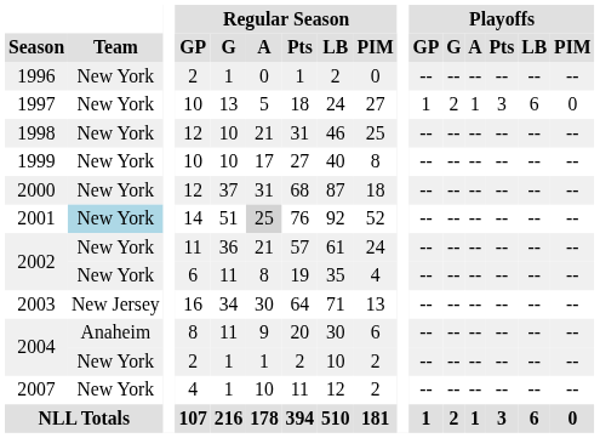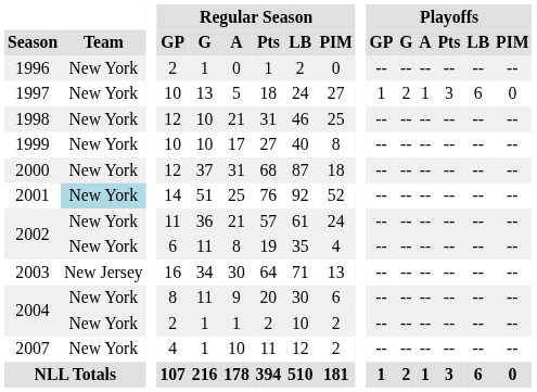 <table BORDER="0" CELLPADDING="3" CELLSPACING="0">
 <tr ALIGN="center" bgcolor="#e0e0e0">
 <th ALIGN="center" colspan="2" bgcolor="#ffffff"> </th>
 <th ALIGN="center" rowspan="99" bgcolor="#ffffff"> </th>
 <th ALIGN="center" colspan="6">Regular Season</th>
 <th ALIGN="center" rowspan="99" bgcolor="#ffffff"> </th>
 <th ALIGN="center" colspan="6">Playoffs</th>
 </tr>
 <tr ALIGN="center" bgcolor="#e0e0e0">
 <th ALIGN="center">Season</th>
 <th ALIGN="center">Team</th>
 <th ALIGN="center">GP</th>
 <th ALIGN="center">G</th>
 <th ALIGN="center">A</th>
 <th ALIGN="center">Pts</th>
 <th ALIGN="center">LB</th>
 <th ALIGN="center">PIM</th>
 <th ALIGN="center">GP</th>
 <th ALIGN="center">G</th>
 <th ALIGN="center">A</th>
 <th ALIGN="center">Pts</th>
 <th ALIGN="center">LB</th>
 <th ALIGN="center">PIM</th>
 </tr>
 <tr ALIGN="center" bgcolor="#f0f0f0">
 <td ALIGN="center">1996</td>
 <td ALIGN="center">New York</td>
 <td ALIGN="center">2</td>
 <td ALIGN="center">1</td>
 <td ALIGN="center">0</td>
 <td ALIGN="center">1</td>
 <td ALIGN="center">2</td>
 <td ALIGN="center">0</td>
 <td ALIGN="center">--</td>
 <td ALIGN="center">--</td>
 <td ALIGN="center">--</td>
 <td ALIGN="center">--</td>
 <td ALIGN="center">--</td>
 <td ALIGN="center">--</td>
 </tr>
 <tr ALIGN="center">
 <td ALIGN="center">1997</td>
 <td ALIGN="center">New York</td>
 <td ALIGN="center">10</td>
 <td ALIGN="center">13</td>
 <td ALIGN="center">5</td>
 <td ALIGN="center">18</td>
 <td ALIGN="center">24</td>
 <td ALIGN="center">27</td>
 <td ALIGN="center">1</td>
 <td ALIGN="center">2</td>
 <td ALIGN="center">1</td>
 <td ALIGN="center">3</td>
 <td ALIGN="center">6</td>
 <td ALIGN="center">0</td>
 </tr>
 <tr ALIGN="center" bgcolor="#f0f0f0">
 <td ALIGN="center">1998</td>
 <td ALIGN="center">New York</td>
 <td ALIGN="center">12</td>
 <td ALIGN="center">10</td>
 <td ALIGN="center">21</td>
 <td ALIGN="center">31</td>
 <td ALIGN="center">46</td>
 <td ALIGN="center">25</td>
 <td ALIGN="center">--</td>
 <td ALIGN="center">--</td>
 <td ALIGN="center">--</td>
 <td ALIGN="center">--</td>
 <td ALIGN="center">--</td>
 <td ALIGN="center">--</td>
 </tr>
 <tr ALIGN="center">
 <td ALIGN="center">1999</td>
 <td ALIGN="center">New York</td>
 <td ALIGN="center">10</td>
 <td ALIGN="center">10</td>
 <td ALIGN="center">17</td>
 <td ALIGN="center">27</td>
 <td ALIGN="center">40</td>
 <td ALIGN="center">8</td>
 <td ALIGN="center">--</td>
 <td ALIGN="center">--</td>
 <td ALIGN="center">--</td>
 <td ALIGN="center">--</td>
 <td ALIGN="center">--</td>
 <td ALIGN="center">--</td>
 </tr>
 <tr ALIGN="center" bgcolor="#f0f0f0">
 <td ALIGN="center">2000</td>
 <td ALIGN="center">New York</td>
 <td ALIGN="center">12</td>
 <td ALIGN="center">37</td>
 <td ALIGN="center">31</td>
 <td ALIGN="center">68</td>
 <td ALIGN="center">87</td>
 <td ALIGN="center">18</td>
 <td ALIGN="center">--</td>
 <td ALIGN="center">--</td>
 <td ALIGN="center">--</td>
 <td ALIGN="center">--</td>
 <td ALIGN="center">--</td>
 <td ALIGN="center">--</td>
 </tr>
 <tr ALIGN="center">
 <td ALIGN="center">2001</td>
 <td ALIGN="center" style="background: lightblue;">New York</td>
 <td ALIGN="center">14</td>
 <td ALIGN="center">51</td>
-<td ALIGN="center" style="background: lightgrey;">25</td>
+<td ALIGN="center">25</td>
 <td ALIGN="center">76</td>
 <td ALIGN="center">92</td>
 <td ALIGN="center">52</td>
 <td ALIGN="center">--</td>
 <td ALIGN="center">--</td>
 <td ALIGN="center">--</td>
 <td ALIGN="center">--</td>
 <td ALIGN="center">--</td>
 <td ALIGN="center">--</td>
 </tr>
 <tr ALIGN="center" bgcolor="#f0f0f0">
 <td ALIGN="center" rowspan="2">2002</td>
 <td ALIGN="center">New York</td>
 <td ALIGN="center">11</td>
 <td ALIGN="center">36</td>
 <td ALIGN="center">21</td>
 <td ALIGN="center">57</td>
 <td ALIGN="center">61</td>
 <td ALIGN="center">24</td>
 <td ALIGN="center">--</td>
 <td ALIGN="center">--</td>
 <td ALIGN="center">--</td>
 <td ALIGN="center">--</td>
 <td ALIGN="center">--</td>
 <td ALIGN="center">--</td>
 </tr>
 <tr ALIGN="center" bgcolor="#f0f0f0">
 <td ALIGN="center">New York</td>
 <td ALIGN="center">6</td>
 <td ALIGN="center">11</td>
 <td ALIGN="center">8</td>
 <td ALIGN="center">19</td>
 <td ALIGN="center">35</td>
 <td ALIGN="center">4</td>
 <td ALIGN="center">--</td>
 <td ALIGN="center">--</td>
 <td ALIGN="center">--</td>
 <td ALIGN="center">--</td>
 <td ALIGN="center">--</td>
 <td ALIGN="center">--</td>
 </tr>
 <tr ALIGN="center">
 <td ALIGN="center">2003</td>
 <td ALIGN="center">New Jersey</td>
 <td ALIGN="center">16</td>
 <td ALIGN="center">34</td>
 <td ALIGN="center">30</td>
 <td ALIGN="center">64</td>
 <td ALIGN="center">71</td>
 <td ALIGN="center">13</td>
 <td ALIGN="center">--</td>
 <td ALIGN="center">--</td>
 <td ALIGN="center">--</td>
 <td ALIGN="center">--</td>
 <td ALIGN="center">--</td>
 <td ALIGN="center">--</td>
 </tr>
 <tr ALIGN="center" bgcolor="#f0f0f0">
 <td ALIGN="center" rowspan="2">2004</td>
-<td ALIGN="center">Anaheim</td>
+<td ALIGN="center">New York</td>
 <td ALIGN="center">8</td>
 <td ALIGN="center">11</td>
 <td ALIGN="center">9</td>
 <td ALIGN="center">20</td>
 <td ALIGN="center">30</td>
 <td ALIGN="center">6</td>
 <td ALIGN="center">--</td>
 <td ALIGN="center">--</td>
 <td ALIGN="center">--</td>
 <td ALIGN="center">--</td>
 <td ALIGN="center">--</td>
 <td ALIGN="center">--</td>
 </tr>
 <tr ALIGN="center" bgcolor="#f0f0f0">
 <td ALIGN="center">New York</td>
 <td ALIGN="center">2</td>
 <td ALIGN="center">1</td>
 <td ALIGN="center">1</td>
 <td ALIGN="center">2</td>
 <td ALIGN="center">10</td>
 <td ALIGN="center">2</td>
 <td ALIGN="center">--</td>
 <td ALIGN="center">--</td>
 <td ALIGN="center">--</td>
 <td ALIGN="center">--</td>
 <td ALIGN="center">--</td>
 <td ALIGN="center">--</td>
 </tr>
 <tr ALIGN="center">
 <td ALIGN="center">2007</td>
 <td ALIGN="center">New York</td>
 <td ALIGN="center">4</td>
 <td ALIGN="center">1</td>
 <td ALIGN="center">10</td>
 <td ALIGN="center">11</td>
 <td ALIGN="center">12</td>
 <td ALIGN="center">2</td>
 <td ALIGN="center">--</td>
 <td ALIGN="center">--</td>
 <td ALIGN="center">--</td>
 <td ALIGN="center">--</td>
 <td ALIGN="center">--</td>
 <td ALIGN="center">--</td>
 </tr>
 <tr ALIGN="center" bgcolor="#e0e0e0">
 <th colspan="2">NLL Totals</th>
 <th ALIGN="center">107</th>
 <th ALIGN="center">216</th>
 <th ALIGN="center">178</th>
 <th ALIGN="center">394</th>
 <th ALIGN="center">510</th>
 <th ALIGN="center">181</th>
 <th ALIGN="center">1</th>
 <th ALIGN="center">2</th>
 <th ALIGN="center">1</th>
 <th ALIGN="center">3</th>
 <th ALIGN="center">6</th>
 <th ALIGN="center">0</th>
 </tr>
 </table>
